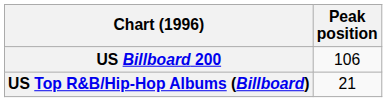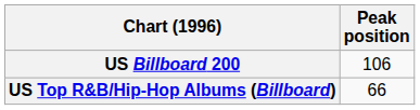 <table class="wikitable sortable plainrowheaders" style="text-align:center">
 <tr>
 <th scope="col">Chart (1996)</th>
 <th scope="col">Peak<br> position</th>
 </tr>
 <tr>
 <th scope="row">US <a href='#'><em>Billboard</em> 200</a></th>
 <td>106</td>
 </tr>
 <tr>
 <th scope="row">US <a href='#'>Top R&B/Hip-Hop Albums</a> (<em><a href='#'>Billboard</a></em>)</th>
-<td>21</td>
+<td>66</td>
 </tr>
 </table>
